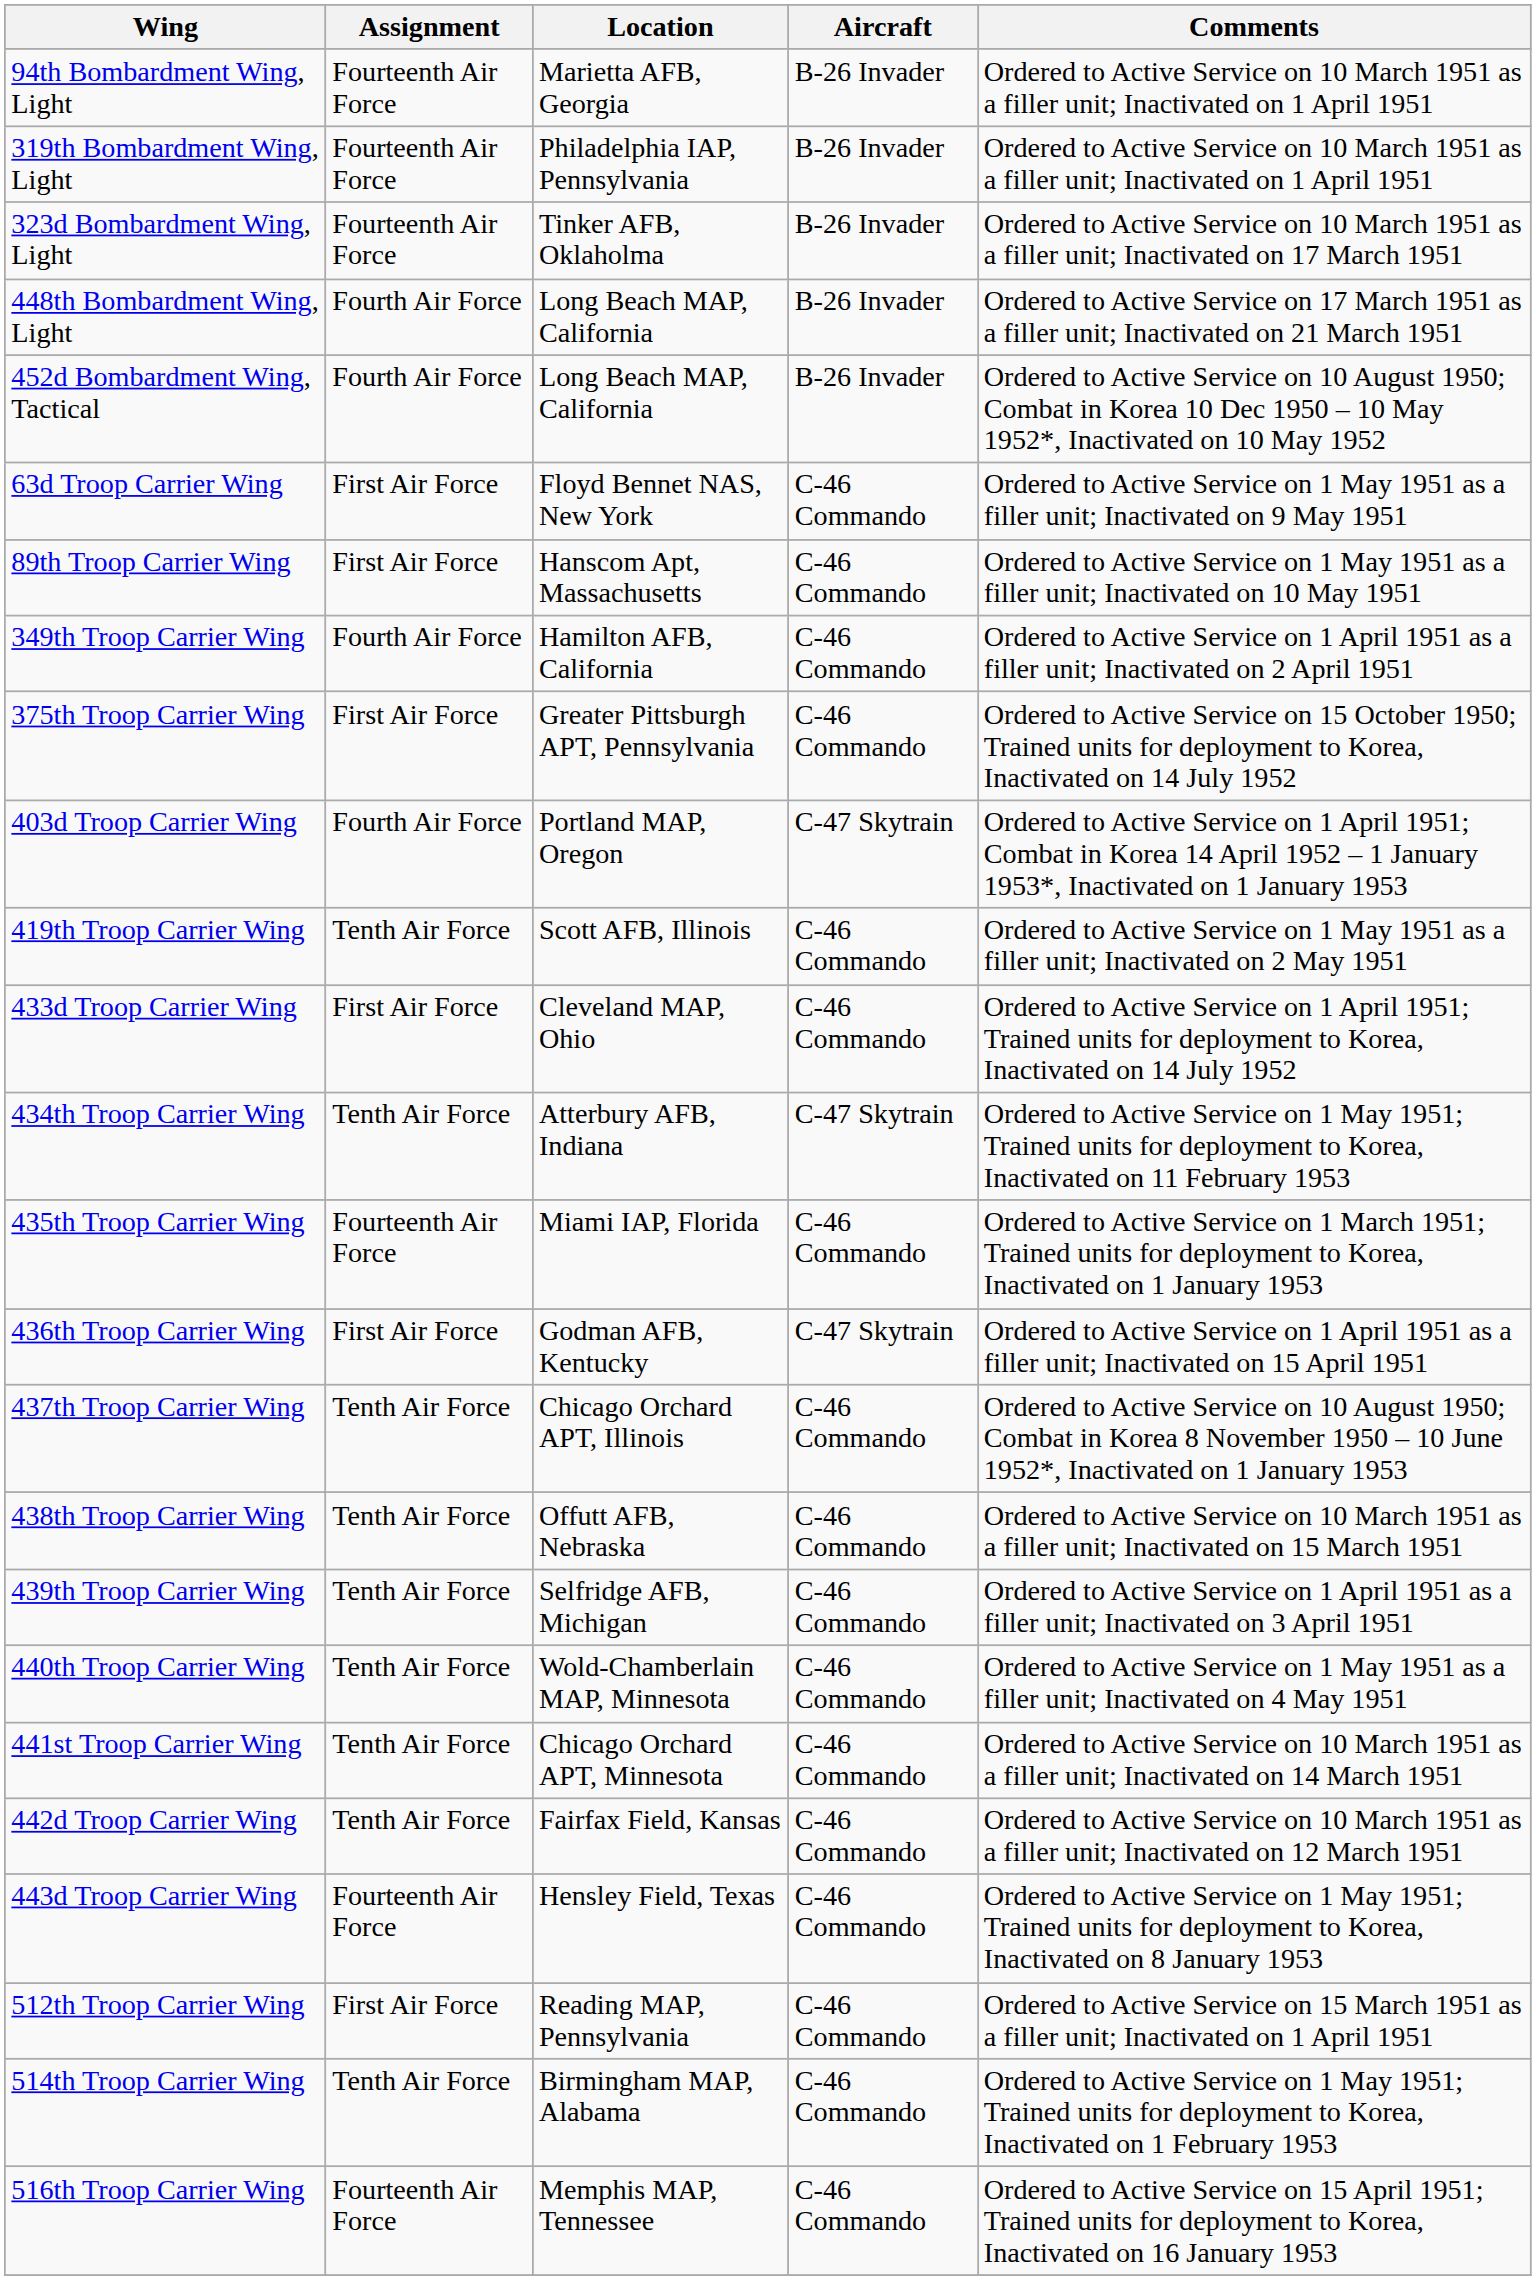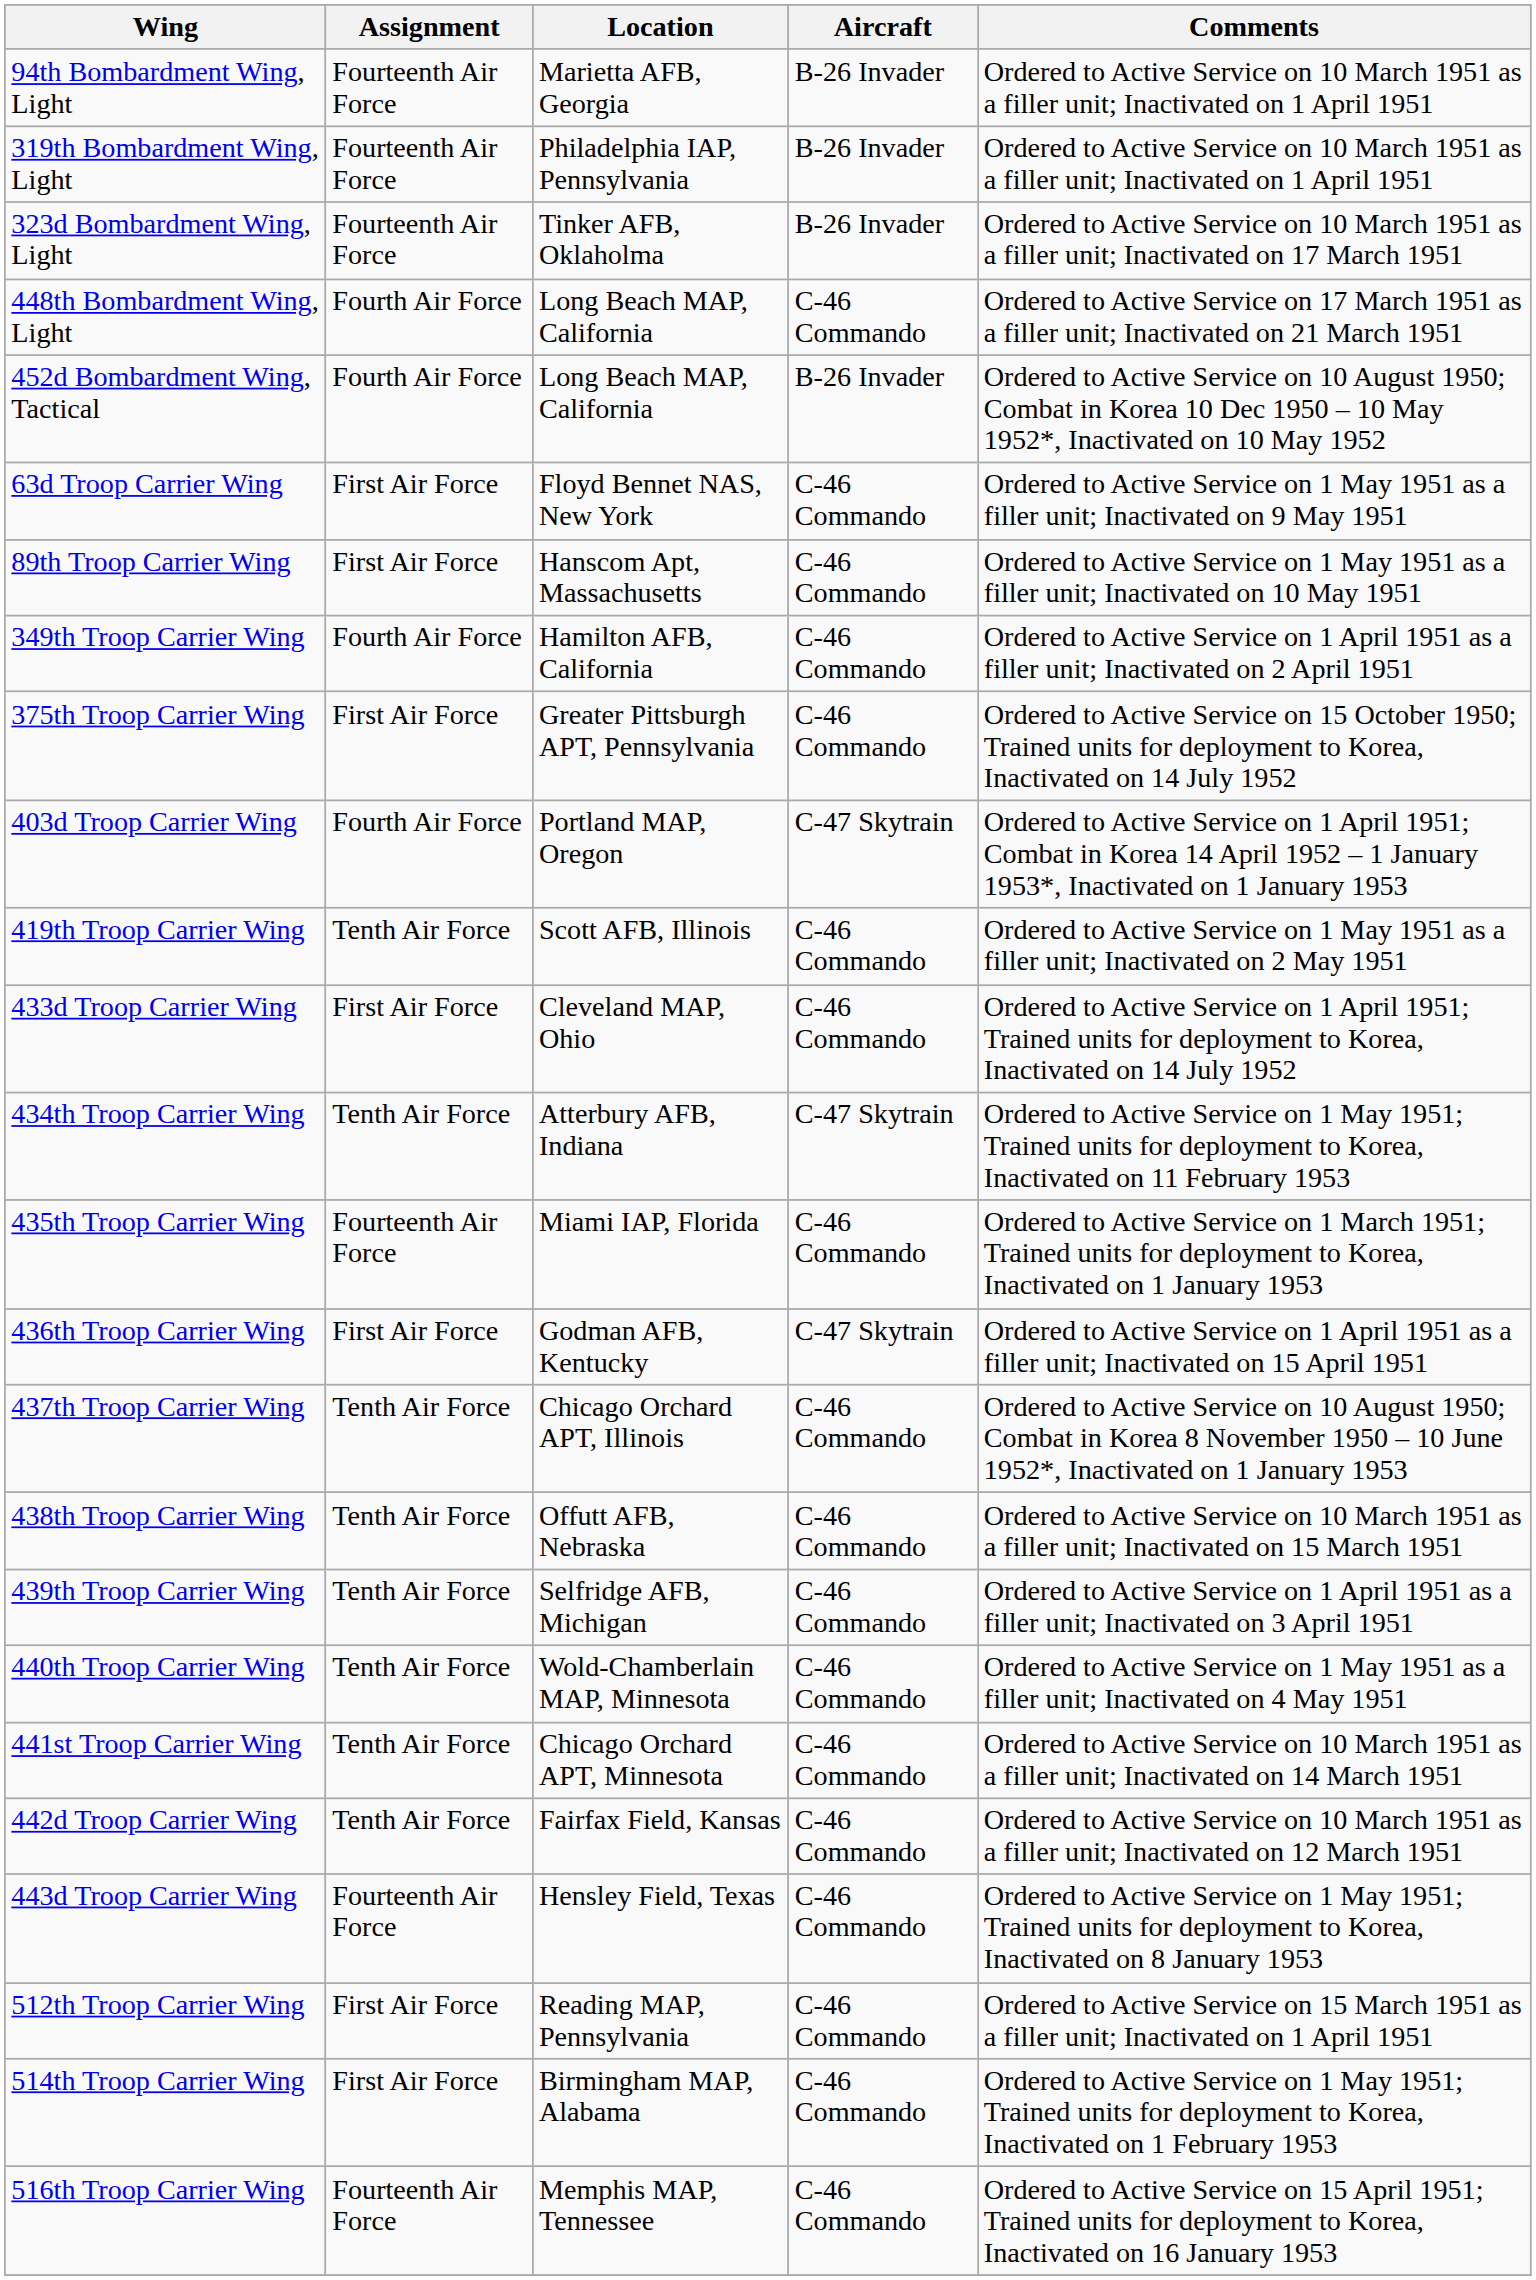 <table class="wikitable sortable" border="1">
 <tr bgcolor=cccccc>
 <th width="175">Wing</th>
 <th width="110">Assignment</th>
 <th>Location</th>
 <th width="100">Aircraft</th>
 <th>Comments</th>
 </tr>
 <tr valign="top">
 <td><a href='#'>94th Bombardment Wing</a>, Light</td>
 <td>Fourteenth Air Force</td>
 <td>Marietta AFB, Georgia</td>
 <td>B-26 Invader</td>
 <td>Ordered to Active Service on 10 March 1951 as a filler unit; Inactivated on 1 April 1951</td>
 </tr>
 <tr valign="top">
 <td><a href='#'>319th Bombardment Wing</a>, Light</td>
 <td>Fourteenth Air Force</td>
 <td>Philadelphia IAP, Pennsylvania</td>
 <td>B-26 Invader</td>
 <td>Ordered to Active Service on 10 March 1951 as a filler unit; Inactivated on 1 April 1951</td>
 </tr>
 <tr valign="top">
 <td><a href='#'>323d Bombardment Wing</a>, Light</td>
 <td>Fourteenth Air Force</td>
 <td>Tinker AFB, Oklaholma</td>
 <td>B-26 Invader</td>
 <td>Ordered to Active Service on 10 March 1951 as a filler unit; Inactivated on 17 March 1951</td>
 </tr>
 <tr valign="top">
 <td><a href='#'>448th Bombardment Wing</a>, Light</td>
 <td>Fourth Air Force</td>
 <td>Long Beach MAP, California</td>
-<td>B-26 Invader</td>
+<td>C-46 Commando</td>
 <td>Ordered to Active Service on 17 March 1951 as a filler unit; Inactivated on 21 March 1951</td>
 </tr>
 <tr valign="top">
 <td><a href='#'>452d Bombardment Wing</a>, Tactical</td>
 <td>Fourth Air Force</td>
 <td>Long Beach MAP, California</td>
 <td>B-26 Invader</td>
 <td>Ordered to Active Service on 10 August 1950; Combat in Korea 10 Dec 1950 – 10 May 1952*, Inactivated on 10 May 1952</td>
 </tr>
 <tr valign="top">
 <td><a href='#'>63d Troop Carrier Wing</a></td>
 <td>First Air Force</td>
 <td>Floyd Bennet NAS, New York</td>
 <td>C-46 Commando</td>
 <td>Ordered to Active Service on 1 May 1951 as a filler unit; Inactivated on 9 May 1951</td>
 </tr>
 <tr valign="top">
 <td><a href='#'>89th Troop Carrier Wing</a></td>
 <td>First Air Force</td>
 <td>Hanscom Apt, Massachusetts</td>
 <td>C-46 Commando</td>
 <td>Ordered to Active Service on 1 May 1951 as a filler unit; Inactivated on 10 May 1951</td>
 </tr>
 <tr valign="top">
 <td><a href='#'>349th Troop Carrier Wing</a></td>
 <td>Fourth Air Force</td>
 <td>Hamilton AFB, California</td>
 <td>C-46 Commando</td>
 <td>Ordered to Active Service on 1 April 1951 as a filler unit; Inactivated on 2 April 1951</td>
 </tr>
 <tr valign="top">
 <td><a href='#'>375th Troop Carrier Wing</a></td>
 <td>First Air Force</td>
 <td>Greater Pittsburgh APT, Pennsylvania</td>
 <td>C-46 Commando</td>
 <td>Ordered to Active Service on 15 October 1950; Trained units for deployment to Korea, Inactivated on 14 July 1952</td>
 </tr>
 <tr valign="top">
 <td><a href='#'>403d Troop Carrier Wing</a></td>
 <td>Fourth Air Force</td>
 <td>Portland MAP, Oregon</td>
 <td>C-47 Skytrain</td>
 <td>Ordered to Active Service on 1 April 1951; Combat in Korea 14 April 1952 – 1 January 1953*, Inactivated on 1 January 1953</td>
 </tr>
 <tr valign="top">
 <td><a href='#'>419th Troop Carrier Wing</a></td>
 <td>Tenth Air Force</td>
 <td>Scott AFB, Illinois</td>
 <td>C-46 Commando</td>
 <td>Ordered to Active Service on 1 May 1951 as a filler unit; Inactivated on 2 May 1951</td>
 </tr>
 <tr valign="top">
 <td><a href='#'>433d Troop Carrier Wing</a></td>
 <td>First Air Force</td>
 <td>Cleveland MAP, Ohio</td>
 <td>C-46 Commando</td>
 <td>Ordered to Active Service on 1 April 1951; Trained units for deployment to Korea, Inactivated on 14 July 1952</td>
 </tr>
 <tr valign="top">
 <td><a href='#'>434th Troop Carrier Wing</a></td>
 <td>Tenth Air Force</td>
 <td>Atterbury AFB, Indiana</td>
 <td>C-47 Skytrain</td>
 <td>Ordered to Active Service on 1 May 1951; Trained units for deployment to Korea, Inactivated on 11 February 1953</td>
 </tr>
 <tr valign="top">
 <td><a href='#'>435th Troop Carrier Wing</a></td>
 <td>Fourteenth Air Force</td>
 <td>Miami IAP, Florida</td>
 <td>C-46 Commando</td>
 <td>Ordered to Active Service on 1 March 1951; Trained units for deployment to Korea, Inactivated on 1 January 1953</td>
 </tr>
 <tr valign="top">
 <td><a href='#'>436th Troop Carrier Wing</a></td>
 <td>First Air Force</td>
 <td>Godman AFB, Kentucky</td>
 <td>C-47 Skytrain</td>
 <td>Ordered to Active Service on 1 April 1951 as a filler unit; Inactivated on 15 April 1951</td>
 </tr>
 <tr valign="top">
 <td><a href='#'>437th Troop Carrier Wing</a></td>
 <td>Tenth Air Force</td>
 <td>Chicago Orchard APT, Illinois</td>
 <td>C-46 Commando</td>
 <td>Ordered to Active Service on 10 August 1950; Combat in Korea 8 November 1950 – 10 June 1952*, Inactivated on 1 January 1953</td>
 </tr>
 <tr valign="top">
 <td><a href='#'>438th Troop Carrier Wing</a></td>
 <td>Tenth Air Force</td>
 <td>Offutt AFB, Nebraska</td>
 <td>C-46 Commando</td>
 <td>Ordered to Active Service on 10 March 1951 as a filler unit; Inactivated on 15 March 1951</td>
 </tr>
 <tr valign="top">
 <td><a href='#'>439th Troop Carrier Wing</a></td>
 <td>Tenth Air Force</td>
 <td>Selfridge AFB, Michigan</td>
 <td>C-46 Commando</td>
 <td>Ordered to Active Service on 1 April 1951 as a filler unit; Inactivated on 3 April 1951</td>
 </tr>
 <tr valign="top">
 <td><a href='#'>440th Troop Carrier Wing</a></td>
 <td>Tenth Air Force</td>
 <td>Wold-Chamberlain MAP, Minnesota</td>
 <td>C-46 Commando</td>
 <td>Ordered to Active Service on 1 May 1951 as a filler unit; Inactivated on 4 May 1951</td>
 </tr>
 <tr valign="top">
 <td><a href='#'>441st Troop Carrier Wing</a></td>
 <td>Tenth Air Force</td>
 <td>Chicago Orchard APT, Minnesota</td>
 <td>C-46 Commando</td>
 <td>Ordered to Active Service on 10 March 1951 as a filler unit; Inactivated on 14 March 1951</td>
 </tr>
 <tr valign="top">
 <td><a href='#'>442d Troop Carrier Wing</a></td>
 <td>Tenth Air Force</td>
 <td>Fairfax Field, Kansas</td>
 <td>C-46 Commando</td>
 <td>Ordered to Active Service on 10 March 1951 as a filler unit; Inactivated on 12 March 1951</td>
 </tr>
 <tr valign="top">
 <td><a href='#'>443d Troop Carrier Wing</a></td>
 <td>Fourteenth Air Force</td>
 <td>Hensley Field, Texas</td>
 <td>C-46 Commando</td>
 <td>Ordered to Active Service on 1 May 1951; Trained units for deployment to Korea, Inactivated on 8 January 1953</td>
 </tr>
 <tr valign="top">
 <td><a href='#'>512th Troop Carrier Wing</a></td>
 <td>First Air Force</td>
 <td>Reading MAP, Pennsylvania</td>
 <td>C-46 Commando</td>
 <td>Ordered to Active Service on 15 March 1951 as a filler unit; Inactivated on 1 April 1951</td>
 </tr>
 <tr valign="top">
 <td><a href='#'>514th Troop Carrier Wing</a></td>
-<td>Tenth Air Force</td>
+<td>First Air Force</td>
 <td>Birmingham MAP, Alabama</td>
 <td>C-46 Commando</td>
 <td>Ordered to Active Service on 1 May 1951; Trained units for deployment to Korea, Inactivated on 1 February 1953</td>
 </tr>
 <tr valign="top">
 <td><a href='#'>516th Troop Carrier Wing</a></td>
 <td>Fourteenth Air Force</td>
 <td>Memphis MAP, Tennessee</td>
 <td>C-46 Commando</td>
 <td>Ordered to Active Service on 15 April 1951; Trained units for deployment to Korea, Inactivated on 16 January 1953</td>
 </tr>
 <tr>
 </tr>
 </table>
